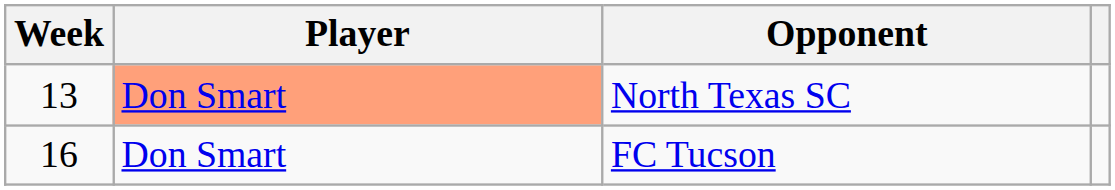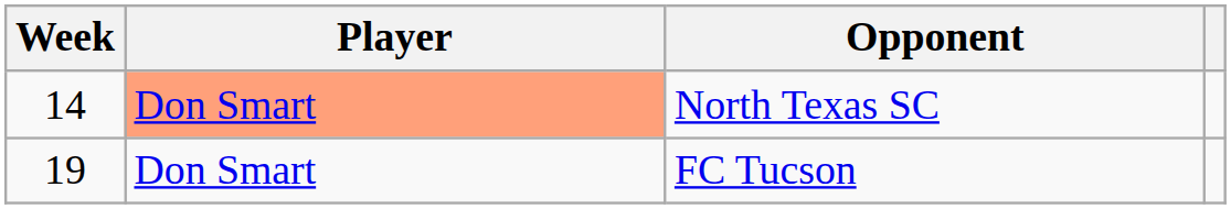 <table class="wikitable" style="text-align:center;">
 <tr>
 <th>Week</th>
 <th style="width:200px">Player</th>
 <th style="width:200px">Opponent</th>
 <th></th>
 </tr>
 <tr>
-<td>13</td>
+<td>14</td>
 <td style="background: lightsalmon; text-align:left;"> <a href='#'>Don Smart</a></td>
 <td style="text-align:left;"><a href='#'>North Texas SC</a></td>
 <td></td>
 </tr>
 <tr>
-<td>16</td>
+<td>19</td>
 <td style="text-align:left;"> <a href='#'>Don Smart</a></td>
 <td style="text-align:left;"><a href='#'>FC Tucson</a></td>
 <td></td>
 </tr>
 </table>
